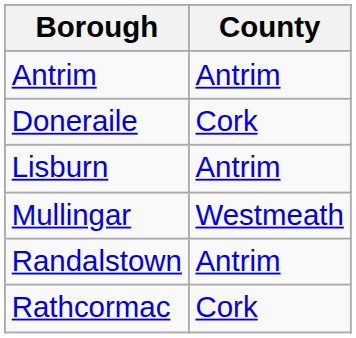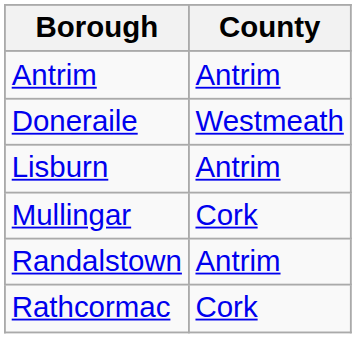 <table class="wikitable">
 <tr>
 <th>Borough</th>
 <th>County</th>
 </tr>
 <tr>
 <td><a href='#'>Antrim</a></td>
 <td><a href='#'>Antrim</a></td>
 </tr>
 <tr>
 <td><a href='#'>Doneraile</a></td>
-<td><a href='#'>Cork</a></td>
+<td><a href='#'>Westmeath</a></td>
 </tr>
 <tr>
 <td><a href='#'>Lisburn</a></td>
 <td><a href='#'>Antrim</a></td>
 </tr>
 <tr>
 <td><a href='#'>Mullingar</a></td>
-<td><a href='#'>Westmeath</a></td>
+<td><a href='#'>Cork</a></td>
 </tr>
 <tr>
 <td><a href='#'>Randalstown</a></td>
 <td><a href='#'>Antrim</a></td>
 </tr>
 <tr>
 <td><a href='#'>Rathcormac</a></td>
 <td><a href='#'>Cork</a></td>
 </tr>
 </table>
